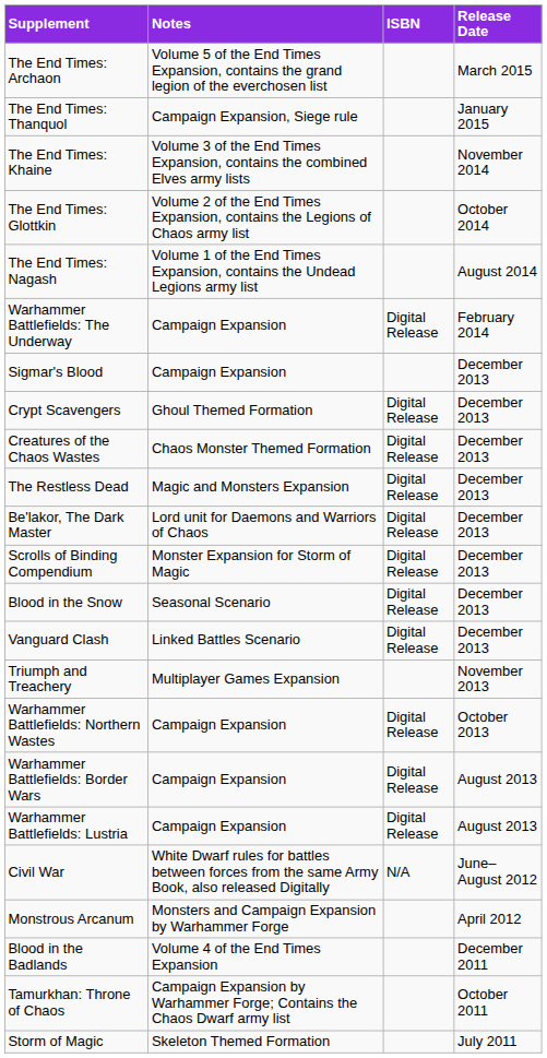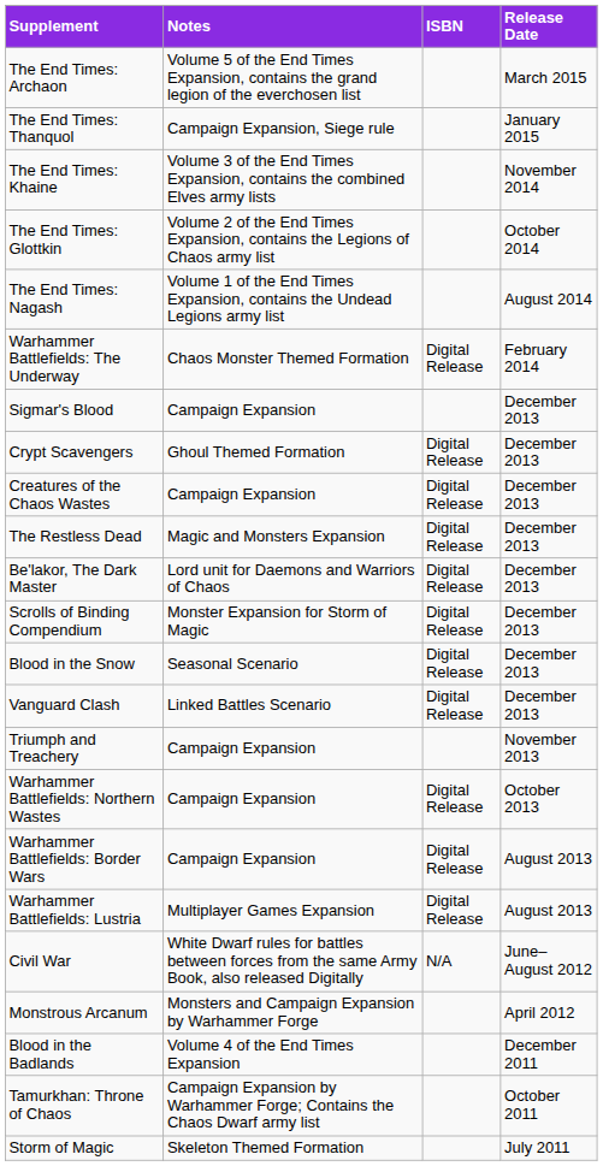 <table class="wikitable">
 <tr valign=center>
 </tr>
 <tr style="color:white; background:#8A2BE2;">
 <td><strong>Supplement</strong></td>
 <td><strong>Notes</strong></td>
 <td><strong>ISBN</strong></td>
 <td><strong>Release Date</strong></td>
 </tr>
 <tr>
 <td>The End Times: Archaon</td>
 <td>Volume 5 of the End Times Expansion, contains the grand legion of the everchosen list</td>
 <td></td>
 <td>March 2015</td>
 </tr>
 <tr>
 <td>The End Times: Thanquol</td>
 <td>Campaign Expansion, Siege rule</td>
 <td></td>
 <td>January 2015</td>
 </tr>
 <tr>
 <td>The End Times: Khaine</td>
 <td>Volume 3 of the End Times Expansion, contains the combined Elves army lists</td>
 <td></td>
 <td>November 2014</td>
 </tr>
 <tr>
 <td>The End Times: Glottkin</td>
 <td>Volume 2 of the End Times Expansion, contains the Legions of Chaos army list</td>
 <td></td>
 <td>October 2014</td>
 </tr>
 <tr>
 <td>The End Times: Nagash</td>
 <td>Volume 1 of the End Times Expansion, contains the Undead Legions army list</td>
 <td></td>
 <td>August 2014</td>
 </tr>
 <tr>
 <td>Warhammer Battlefields: The Underway</td>
-<td>Campaign Expansion</td>
+<td>Chaos Monster Themed Formation</td>
 <td>Digital Release</td>
 <td>February 2014</td>
 </tr>
 <tr>
 <td>Sigmar's Blood</td>
 <td>Campaign Expansion</td>
 <td></td>
 <td>December 2013</td>
 </tr>
 <tr>
 <td>Crypt Scavengers</td>
 <td>Ghoul Themed Formation</td>
 <td>Digital Release</td>
 <td>December 2013</td>
 </tr>
 <tr>
 <td>Creatures of the Chaos Wastes</td>
-<td>Chaos Monster Themed Formation</td>
+<td>Campaign Expansion</td>
 <td>Digital Release</td>
 <td>December 2013</td>
 </tr>
 <tr>
 <td>The Restless Dead</td>
 <td>Magic and Monsters Expansion</td>
 <td>Digital Release</td>
 <td>December 2013</td>
 </tr>
 <tr>
 <td>Be'lakor, The Dark Master</td>
 <td>Lord unit for Daemons and Warriors of Chaos</td>
 <td>Digital Release</td>
 <td>December 2013</td>
 </tr>
 <tr>
 <td>Scrolls of Binding Compendium</td>
 <td>Monster Expansion for Storm of Magic</td>
 <td>Digital Release</td>
 <td>December 2013</td>
 </tr>
 <tr>
 <td>Blood in the Snow</td>
 <td>Seasonal Scenario</td>
 <td>Digital Release</td>
 <td>December 2013</td>
 </tr>
 <tr>
 <td>Vanguard Clash</td>
 <td>Linked Battles Scenario</td>
 <td>Digital Release</td>
 <td>December 2013</td>
 </tr>
 <tr>
 <td>Triumph and Treachery</td>
-<td>Multiplayer Games Expansion</td>
+<td>Campaign Expansion</td>
 <td></td>
 <td>November 2013</td>
 </tr>
 <tr>
 <td>Warhammer Battlefields: Northern Wastes</td>
 <td>Campaign Expansion</td>
 <td>Digital Release</td>
 <td>October 2013</td>
 </tr>
 <tr>
 <td>Warhammer Battlefields: Border Wars</td>
 <td>Campaign Expansion</td>
 <td>Digital Release</td>
 <td>August 2013</td>
 </tr>
 <tr>
 <td>Warhammer Battlefields: Lustria</td>
-<td>Campaign Expansion</td>
+<td>Multiplayer Games Expansion</td>
 <td>Digital Release</td>
 <td>August 2013</td>
 </tr>
 <tr>
 <td>Civil War</td>
 <td>White Dwarf rules for battles between forces from the same Army Book, also released Digitally</td>
 <td>N/A</td>
 <td>June–August 2012</td>
 </tr>
 <tr>
 <td>Monstrous Arcanum</td>
 <td>Monsters and Campaign Expansion by Warhammer Forge</td>
 <td></td>
 <td>April 2012</td>
 </tr>
 <tr>
 <td>Blood in the Badlands</td>
 <td>Volume 4 of the End Times Expansion</td>
 <td></td>
 <td>December 2011</td>
 </tr>
 <tr>
 <td>Tamurkhan: Throne of Chaos</td>
 <td>Campaign Expansion by Warhammer Forge; Contains the Chaos Dwarf army list</td>
 <td></td>
 <td>October 2011</td>
 </tr>
 <tr>
 <td>Storm of Magic</td>
 <td>Skeleton Themed Formation</td>
 <td></td>
 <td>July 2011</td>
 </tr>
 </table>
